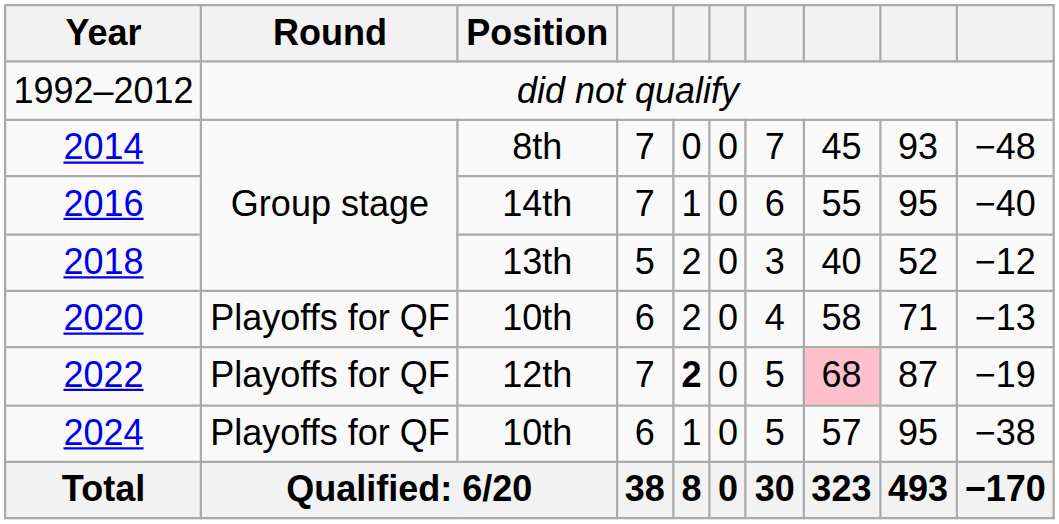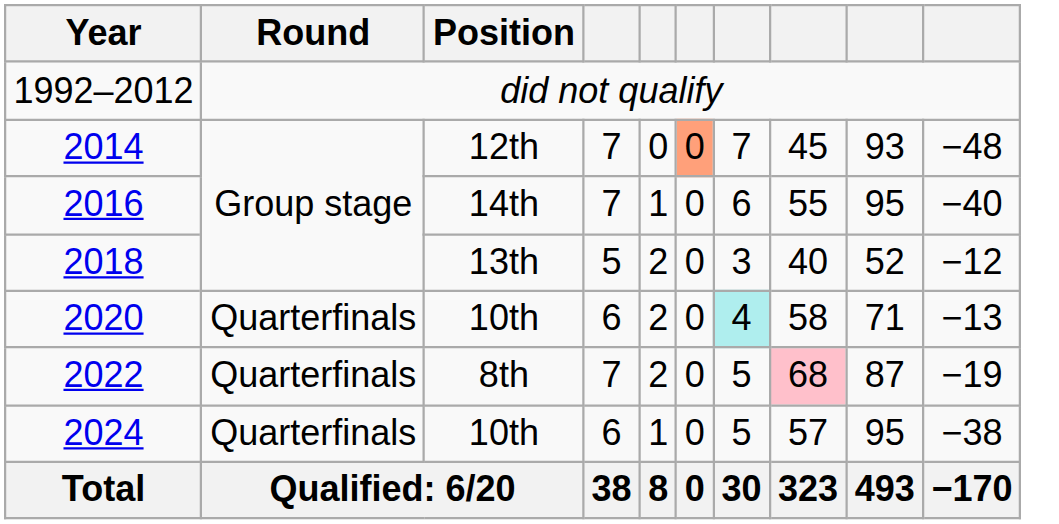 <table class="wikitable" style="text-align: center;">
 <tr>
 <th>Year</th>
 <th>Round</th>
 <th>Position</th>
 <th></th>
 <th></th>
 <th></th>
 <th></th>
 <th></th>
 <th></th>
 <th></th>
 </tr>
 <tr>
 <td>1992–2012</td>
 <td colspan="9"><em>did not qualify</em></td>
 </tr>
 <tr>
 <td> <a href='#'>2014</a></td>
 <td rowspan=3>Group stage</td>
-<td>8th</td>
+<td>12th</td>
 <td>7</td>
 <td>0</td>
-<td>0</td>
+<td style="background: lightsalmon;">0</td>
 <td>7</td>
 <td>45</td>
 <td>93</td>
 <td>−48</td>
 </tr>
 <tr>
 <td> <a href='#'>2016</a></td>
 <td>14th</td>
 <td>7</td>
 <td>1</td>
 <td>0</td>
 <td>6</td>
 <td>55</td>
 <td>95</td>
 <td>−40</td>
 </tr>
 <tr>
 <td> <a href='#'>2018</a></td>
 <td>13th</td>
 <td>5</td>
 <td>2</td>
 <td>0</td>
 <td>3</td>
 <td>40</td>
 <td>52</td>
 <td>−12</td>
 </tr>
 <tr>
 <td> <a href='#'>2020</a></td>
-<td>Playoffs for QF</td>
+<td>Quarterfinals</td>
 <td>10th</td>
 <td>6</td>
 <td>2</td>
 <td>0</td>
-<td>4</td>
+<td style="background: paleturquoise;">4</td>
 <td>58</td>
 <td>71</td>
 <td>−13</td>
 </tr>
 <tr>
 <td> <a href='#'>2022</a></td>
-<td>Playoffs for QF</td>
-<td>12th</td>
+<td>Quarterfinals</td>
+<td>8th</td>
 <td>7</td>
-<td><strong>2</strong></td>
+<td>2</td>
 <td>0</td>
 <td>5</td>
 <td style="background: pink;">68</td>
 <td>87</td>
 <td>−19</td>
 </tr>
 <tr>
 <td> <a href='#'>2024</a></td>
-<td>Playoffs for QF</td>
+<td>Quarterfinals</td>
 <td>10th</td>
 <td>6</td>
 <td>1</td>
 <td>0</td>
 <td>5</td>
 <td>57</td>
 <td>95</td>
 <td>−38</td>
 </tr>
 <tr>
 <th>Total</th>
 <th colspan="2">Qualified: 6/20</th>
 <th>38</th>
 <th>8</th>
 <th>0</th>
 <th>30</th>
 <th>323</th>
 <th>493</th>
 <th>−170</th>
 </tr>
 </table>
